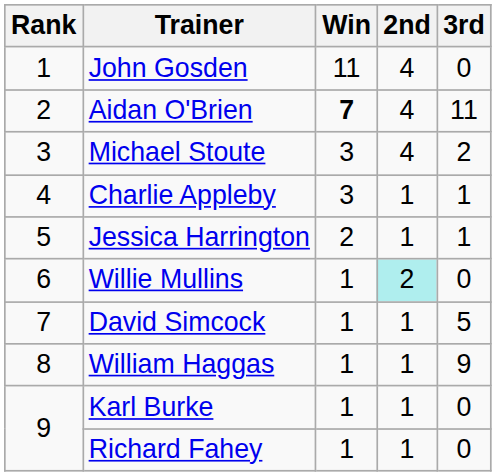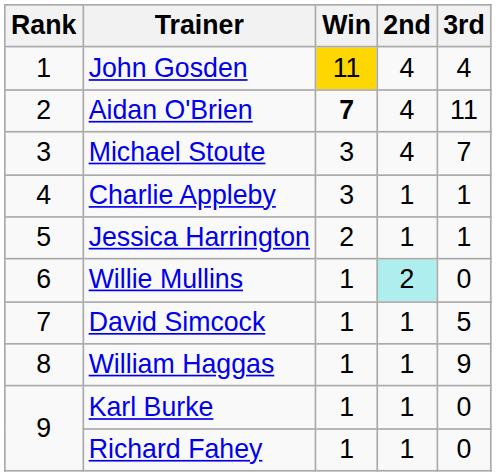 <table class="wikitable">
 <tr>
 <th>Rank</th>
 <th>Trainer</th>
 <th>Win</th>
 <th>2nd</th>
 <th>3rd</th>
 </tr>
 <tr>
 <td align=center>1</td>
 <td><a href='#'>John Gosden</a></td>
-<td align=center>11</td>
+<td align=center style="background: gold;">11</td>
 <td align=center>4</td>
-<td align=center>0</td>
+<td align=center>4</td>
 </tr>
 <tr>
 <td align=center>2</td>
 <td><a href='#'>Aidan O'Brien</a></td>
 <td align=center><strong>7</strong></td>
 <td align=center>4</td>
 <td align=center>11</td>
 </tr>
 <tr>
 <td align=center>3</td>
 <td><a href='#'>Michael Stoute</a></td>
 <td align=center>3</td>
 <td align=center>4</td>
-<td align=center>2</td>
+<td align=center>7</td>
 </tr>
 <tr>
 <td align=center>4</td>
 <td><a href='#'>Charlie Appleby</a></td>
 <td align=center>3</td>
 <td align=center>1</td>
 <td align=center>1</td>
 </tr>
 <tr>
 <td align=center>5</td>
 <td><a href='#'>Jessica Harrington</a></td>
 <td align=center>2</td>
 <td align=center>1</td>
 <td align=center>1</td>
 </tr>
 <tr>
 <td align=center>6</td>
 <td><a href='#'>Willie Mullins</a></td>
 <td align=center>1</td>
 <td align=center style="background: paleturquoise;">2</td>
 <td align=center>0</td>
 </tr>
 <tr>
 <td align=center>7</td>
 <td><a href='#'>David Simcock</a></td>
 <td align=center>1</td>
 <td align=center>1</td>
 <td align=center>5</td>
 </tr>
 <tr>
 <td align=center>8</td>
 <td><a href='#'>William Haggas</a></td>
 <td align=center>1</td>
 <td align=center>1</td>
 <td align=center>9</td>
 </tr>
 <tr>
 <td rowspan=2 align=center>9</td>
 <td><a href='#'>Karl Burke</a></td>
 <td align=center>1</td>
 <td align=center>1</td>
 <td align=center>0</td>
 </tr>
 <tr>
 <td><a href='#'>Richard Fahey</a></td>
 <td align=center>1</td>
 <td align=center>1</td>
 <td align=center>0</td>
 </tr>
 </table>
